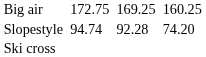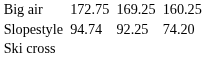 <table>
 <tr>
 <td>Big air<br></td>
 <td></td>
 <td>172.75</td>
 <td></td>
 <td>169.25</td>
 <td></td>
 <td>160.25</td>
 </tr>
 <tr>
 <td>Slopestyle<br></td>
 <td></td>
 <td>94.74</td>
 <td></td>
-<td>92.28</td>
+<td>92.25</td>
 <td></td>
 <td>74.20</td>
 </tr>
 <tr>
 <td>Ski cross<br></td>
 <td colspan=2></td>
 <td colspan=2></td>
 <td colspan=2></td>
 </tr>
 </table>
